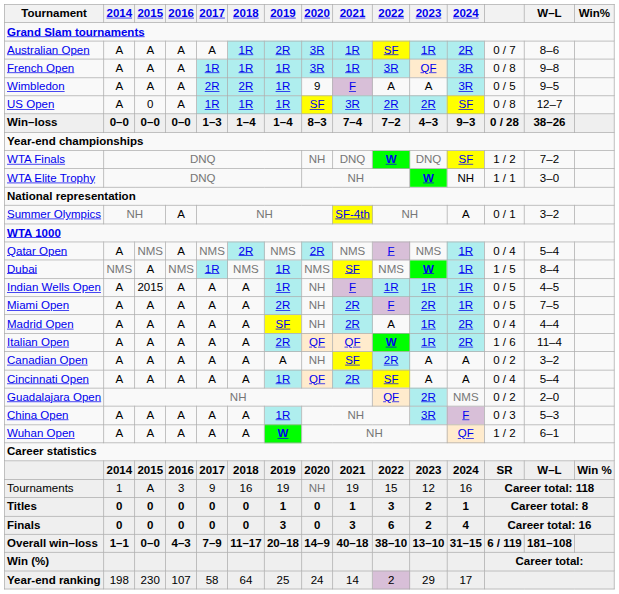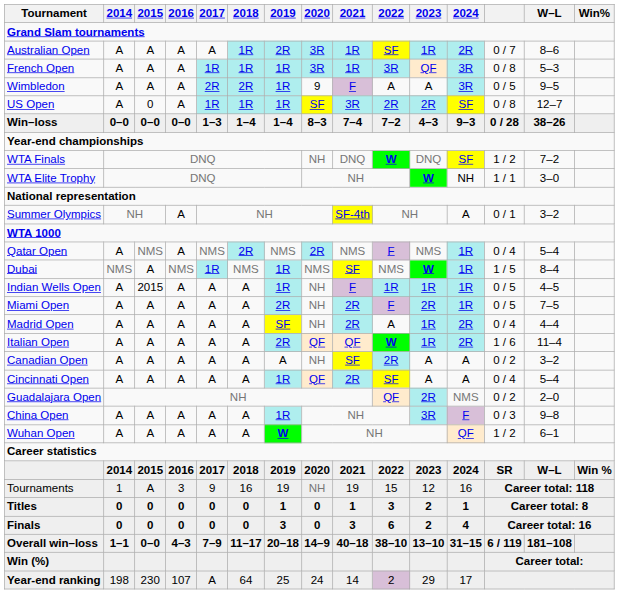 <table class="wikitable" style="text-align:center">
 <tr>
 <th>Tournament</th>
 <th><a href='#'>2014</a></th>
 <th><a href='#'>2015</a></th>
 <th><a href='#'>2016</a></th>
 <th><a href='#'>2017</a></th>
 <th><a href='#'>2018</a></th>
 <th><a href='#'>2019</a></th>
 <th><a href='#'>2020</a></th>
 <th><a href='#'>2021</a></th>
 <th><a href='#'>2022</a></th>
 <th><a href='#'>2023</a></th>
 <th><a href='#'>2024</a></th>
 <th></th>
 <th>W–L</th>
 <th>Win%</th>
 </tr>
 <tr>
 <td colspan="15" align="left"><strong><a href='#'>Grand Slam tournaments</a></strong></td>
 </tr>
 <tr>
 <td align="left"><a href='#'>Australian Open</a></td>
 <td>A</td>
 <td>A</td>
 <td>A</td>
 <td>A</td>
 <td bgcolor="afeeee"><a href='#'>1R</a></td>
 <td bgcolor="afeeee"><a href='#'>2R</a></td>
 <td bgcolor="afeeee"><a href='#'>3R</a></td>
 <td bgcolor="afeeee"><a href='#'>1R</a></td>
 <td bgcolor="yellow"><a href='#'>SF</a></td>
 <td bgcolor="afeeee"><a href='#'>1R</a></td>
 <td bgcolor="afeeee"><a href='#'>2R</a></td>
 <td>0 / 7</td>
 <td>8–6</td>
 <td></td>
 </tr>
 <tr>
 <td align="left"><a href='#'>French Open</a></td>
 <td>A</td>
 <td>A</td>
 <td>A</td>
 <td bgcolor="afeeee"><a href='#'>1R</a></td>
 <td bgcolor="afeeee"><a href='#'>1R</a></td>
 <td bgcolor="afeeee"><a href='#'>1R</a></td>
 <td bgcolor="afeeee"><a href='#'>3R</a></td>
 <td bgcolor="afeeee"><a href='#'>1R</a></td>
 <td bgcolor="afeeee"><a href='#'>3R</a></td>
 <td bgcolor="ffebcd"><a href='#'>QF</a></td>
 <td bgcolor="afeeee"><a href='#'>3R</a></td>
 <td>0 / 8</td>
-<td>9–8</td>
+<td>5–3</td>
 <td></td>
 </tr>
 <tr>
 <td align="left"><a href='#'>Wimbledon</a></td>
 <td>A</td>
 <td>A</td>
 <td>A</td>
 <td bgcolor="afeeee"><a href='#'>2R</a></td>
 <td bgcolor="afeeee"><a href='#'>2R</a></td>
 <td bgcolor="afeeee"><a href='#'>1R</a></td>
 <td>9</td>
 <td bgcolor="thistle"><a href='#'>F</a></td>
 <td>A</td>
 <td>A</td>
 <td bgcolor="afeeee"><a href='#'>3R</a></td>
 <td>0 / 5</td>
 <td>9–5</td>
 <td></td>
 </tr>
 <tr>
 <td align="left"><a href='#'>US Open</a></td>
 <td>A</td>
 <td>0</td>
 <td>A</td>
 <td bgcolor="afeeee"><a href='#'>1R</a></td>
 <td bgcolor="afeeee"><a href='#'>1R</a></td>
 <td bgcolor="afeeee"><a href='#'>1R</a></td>
 <td bgcolor="yellow"><a href='#'>SF</a></td>
 <td bgcolor="afeeee"><a href='#'>3R</a></td>
 <td bgcolor="afeeee"><a href='#'>2R</a></td>
 <td bgcolor="afeeee"><a href='#'>2R</a></td>
 <td bgcolor="yellow"><a href='#'>SF</a></td>
 <td>0 / 8</td>
 <td>12–7</td>
 <td></td>
 </tr>
 <tr style="background:#efefef;font-weight:bold">
 <td align="left">Win–loss</td>
 <td>0–0</td>
 <td>0–0</td>
 <td>0–0</td>
 <td>1–3</td>
 <td>1–4</td>
 <td>1–4</td>
 <td>8–3</td>
 <td>7–4</td>
 <td>7–2</td>
 <td>4–3</td>
 <td>9–3</td>
 <td>0 / 28</td>
 <td>38–26</td>
 <td></td>
 </tr>
 <tr>
 <td colspan="15" align="left"><strong>Year-end championships</strong></td>
 </tr>
 <tr>
 <td align="left"><a href='#'>WTA Finals</a></td>
 <td colspan="6" style="color:#767676">DNQ</td>
 <td style="color:#767676">NH</td>
 <td style="color:#767676">DNQ</td>
 <td bgcolor="lime"><a href='#'><strong>W</strong></a></td>
 <td style="color:#767676">DNQ</td>
 <td bgcolor="yellow"><a href='#'>SF</a></td>
 <td>1 / 2</td>
 <td>7–2</td>
 <td></td>
 </tr>
 <tr>
 <td align="left"><a href='#'>WTA Elite Trophy</a></td>
 <td colspan="6" style="color:#767676">DNQ</td>
 <td colspan=3 style="color:#767676">NH</td>
 <td bgcolor=lime><a href='#'><strong>W</strong></a></td>
 <td>NH</td>
 <td>1 / 1</td>
 <td>3–0</td>
 <td></td>
 </tr>
 <tr>
 <td colspan="15" align="left"><strong>National representation</strong></td>
 </tr>
 <tr>
 <td align="left"><a href='#'>Summer Olympics</a></td>
 <td colspan="2" style="color:#767676">NH</td>
 <td>A</td>
 <td colspan="4" style="color:#767676">NH</td>
 <td bgcolor="yellow"><a href='#'>SF-4th</a></td>
 <td colspan="2" style="color:#767676">NH</td>
 <td>A</td>
 <td>0 / 1</td>
 <td>3–2</td>
 <td></td>
 </tr>
 <tr>
 <td colspan="15" align="left"><strong><a href='#'>WTA 1000</a></strong></td>
 </tr>
 <tr>
 <td align="left"><a href='#'>Qatar Open</a></td>
 <td>A</td>
 <td style=color:#767676>NMS</td>
 <td>A</td>
 <td style=color:#767676>NMS</td>
 <td bgcolor="afeeee"><a href='#'>2R</a></td>
 <td style=color:#767676>NMS</td>
 <td bgcolor="afeeee"><a href='#'>2R</a></td>
 <td style=color:#767676>NMS</td>
 <td bgcolor="thistle"><a href='#'>F</a></td>
 <td style=color:#767676>NMS</td>
 <td bgcolor="afeeee"><a href='#'>1R</a></td>
 <td>0 / 4</td>
 <td>5–4</td>
 <td></td>
 </tr>
 <tr>
 <td align="left"><a href='#'>Dubai</a></td>
 <td style=color:#767676>NMS</td>
 <td>A</td>
 <td style=color:#767676>NMS</td>
 <td bgcolor="afeeee"><a href='#'>1R</a></td>
 <td style=color:#767676>NMS</td>
 <td bgcolor="afeeee"><a href='#'>1R</a></td>
 <td style=color:#767676>NMS</td>
 <td bgcolor="yellow"><a href='#'>SF</a></td>
 <td style=color:#767676>NMS</td>
 <td bgcolor=lime><strong><a href='#'>W</a></strong></td>
 <td bgcolor="afeeee"><a href='#'>1R</a></td>
 <td>1 / 5</td>
 <td>8–4</td>
 <td></td>
 </tr>
 <tr>
 <td align="left"><a href='#'>Indian Wells Open</a></td>
 <td>A</td>
 <td>2015</td>
 <td>A</td>
 <td>A</td>
 <td>A</td>
 <td bgcolor="afeeee"><a href='#'>1R</a></td>
 <td style="color:#767676">NH</td>
 <td bgcolor="thistle"><a href='#'>F</a></td>
 <td bgcolor="afeeee"><a href='#'>1R</a></td>
 <td bgcolor="afeeee"><a href='#'>1R</a></td>
 <td bgcolor="afeeee"><a href='#'>1R</a></td>
 <td>0 / 5</td>
 <td>4–5</td>
 <td></td>
 </tr>
 <tr>
 <td align="left"><a href='#'>Miami Open</a></td>
 <td>A</td>
 <td>A</td>
 <td>A</td>
 <td>A</td>
 <td>A</td>
 <td bgcolor="afeeee"><a href='#'>2R</a></td>
 <td style="color:#767676">NH</td>
 <td bgcolor="afeeee"><a href='#'>2R</a></td>
 <td bgcolor="thistle"><a href='#'>F</a></td>
 <td bgcolor="afeeee"><a href='#'>2R</a></td>
 <td bgcolor="afeeee"><a href='#'>1R</a></td>
 <td>0 / 5</td>
 <td>7–5</td>
 <td></td>
 </tr>
 <tr>
 <td align="left"><a href='#'>Madrid Open</a></td>
 <td>A</td>
 <td>A</td>
 <td>A</td>
 <td>A</td>
 <td>A</td>
 <td bgcolor="yellow"><a href='#'>SF</a></td>
 <td style="color:#767676">NH</td>
 <td bgcolor="afeeee"><a href='#'>2R</a></td>
 <td>A</td>
 <td bgcolor="afeeee"><a href='#'>1R</a></td>
 <td bgcolor="afeeee"><a href='#'>2R</a></td>
 <td>0 / 4</td>
 <td>4–4</td>
 <td></td>
 </tr>
 <tr>
 <td align="left"><a href='#'>Italian Open</a></td>
 <td>A</td>
 <td>A</td>
 <td>A</td>
 <td>A</td>
 <td>A</td>
 <td bgcolor="afeeee"><a href='#'>2R</a></td>
 <td bgcolor="ffebcd"><a href='#'>QF</a></td>
 <td bgcolor="ffebcd"><a href='#'>QF</a></td>
 <td bgcolor="lime"><strong><a href='#'>W</a></strong></td>
 <td bgcolor="afeeee"><a href='#'>1R</a></td>
 <td bgcolor="afeeee"><a href='#'>2R</a></td>
 <td>1 / 6</td>
 <td>11–4</td>
 <td></td>
 </tr>
 <tr>
 <td align="left"><a href='#'>Canadian Open</a></td>
 <td>A</td>
 <td>A</td>
 <td>A</td>
 <td>A</td>
 <td>A</td>
 <td>A</td>
 <td style="color:#767676">NH</td>
 <td bgcolor="yellow"><a href='#'>SF</a></td>
 <td bgcolor="afeeee"><a href='#'>2R</a></td>
 <td>A</td>
 <td>A</td>
 <td>0 / 2</td>
 <td>3–2</td>
 <td></td>
 </tr>
 <tr>
 <td align="left"><a href='#'>Cincinnati Open</a></td>
 <td>A</td>
 <td>A</td>
 <td>A</td>
 <td>A</td>
 <td>A</td>
 <td bgcolor="afeeee"><a href='#'>1R</a></td>
 <td bgcolor="ffebcd"><a href='#'>QF</a></td>
 <td bgcolor="afeeee"><a href='#'>2R</a></td>
 <td bgcolor="yellow"><a href='#'>SF</a></td>
 <td>A</td>
 <td>A</td>
 <td>0 / 4</td>
 <td>5–4</td>
 <td></td>
 </tr>
 <tr>
 <td align="left"><a href='#'> Guadalajara Open</a></td>
 <td colspan="8" style="color:#767676">NH</td>
 <td bgcolor="ffebcd"><a href='#'>QF</a></td>
 <td bgcolor="afeeee"><a href='#'>2R</a></td>
 <td style="color:#767676">NMS</td>
 <td>0 / 2</td>
 <td>2–0</td>
 <td></td>
 </tr>
 <tr>
 <td align="left"><a href='#'>China Open</a></td>
 <td>A</td>
 <td>A</td>
 <td>A</td>
 <td>A</td>
 <td>A</td>
 <td bgcolor="afeeee"><a href='#'>1R</a></td>
 <td colspan="3" style="color:#767676">NH</td>
 <td bgcolor="afeeee"><a href='#'>3R</a></td>
 <td bgcolor=thistle><a href='#'>F</a></td>
 <td>0 / 3</td>
-<td>5–3</td>
+<td>9–8</td>
 <td></td>
 </tr>
 <tr>
 <td align="left"><a href='#'>Wuhan Open</a></td>
 <td>A</td>
 <td>A</td>
 <td>A</td>
 <td>A</td>
 <td>A</td>
 <td bgcolor="lime"><strong><a href='#'>W</a></strong></td>
 <td colspan="4" style="color:#767676">NH</td>
 <td bgcolor=ffebcd><a href='#'>QF</a></td>
 <td>1 / 2</td>
 <td>6–1</td>
 <td></td>
 </tr>
 <tr>
 <td colspan="15" align="left"><strong>Career statistics</strong></td>
 </tr>
 <tr style="background:#efefef;font-weight:bold">
 <td></td>
 <td>2014</td>
 <td>2015</td>
 <td>2016</td>
 <td>2017</td>
 <td>2018</td>
 <td>2019</td>
 <td>2020</td>
 <td>2021</td>
 <td>2022</td>
 <td>2023</td>
 <td>2024</td>
 <td>SR</td>
 <td>W–L</td>
 <td>Win %</td>
 </tr>
 <tr bgcolor="efefef">
 <td align="left">Tournaments</td>
 <td>1</td>
 <td>A</td>
 <td>3</td>
 <td>9</td>
 <td>16</td>
 <td>19</td>
 <td style="color:#767676">NH</td>
 <td>19</td>
 <td>15</td>
 <td>12</td>
 <td>16</td>
 <td colspan="3"><strong>Career total: 118</strong></td>
 </tr>
 <tr style="background:#efefef;font-weight:bold">
 <td align="left">Titles</td>
 <td>0</td>
 <td>0</td>
 <td>0</td>
 <td>0</td>
 <td>0</td>
 <td>1</td>
 <td>0</td>
 <td>1</td>
 <td>3</td>
 <td>2</td>
 <td>1</td>
 <td colspan="3">Career total: 8</td>
 </tr>
 <tr style="background:#efefef;font-weight:bold">
 <td align="left">Finals</td>
 <td>0</td>
 <td>0</td>
 <td>0</td>
 <td>0</td>
 <td>0</td>
 <td>3</td>
 <td>0</td>
 <td>3</td>
 <td>6</td>
 <td>2</td>
 <td>4</td>
 <td colspan="3">Career total: 16</td>
 </tr>
 <tr style="background:#efefef;font-weight:bold">
 <td align="left">Overall win–loss</td>
 <td>1–1</td>
 <td>0–0</td>
 <td>4–3</td>
 <td>7–9</td>
 <td>11–17</td>
 <td>20–18</td>
 <td>14–9</td>
 <td>40–18</td>
 <td>38–10</td>
 <td>13–10</td>
 <td>31–15</td>
 <td>6 / 119</td>
 <td>181–108</td>
 <td></td>
 </tr>
 <tr style="background:#efefef;font-weight:bold">
 <td align="left">Win (%)</td>
 <td></td>
 <td></td>
 <td></td>
 <td></td>
 <td></td>
 <td></td>
 <td></td>
 <td></td>
 <td></td>
 <td></td>
 <td></td>
 <td colspan="3">Career total: </td>
 </tr>
 <tr bgcolor="efefef">
 <td align="left"><strong>Year-end ranking</strong></td>
 <td>198</td>
 <td>230</td>
 <td>107</td>
-<td>58</td>
+<td>A</td>
 <td>64</td>
 <td>25</td>
 <td>24</td>
 <td>14</td>
 <td bgcolor="thistle">2</td>
 <td>29</td>
 <td>17</td>
 <td colspan="3"></td>
 </tr>
 </table>
